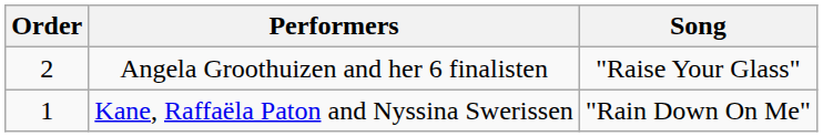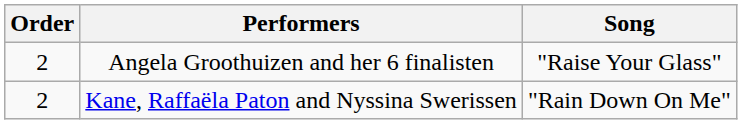 <table class="wikitable" style="text-align: center; width: auto;">
 <tr>
 <th>Order</th>
 <th>Performers</th>
 <th>Song</th>
 </tr>
 <tr>
 <td>2</td>
 <td>Angela Groothuizen and her 6 finalisten</td>
 <td>"Raise Your Glass"</td>
 </tr>
 <tr>
-<td>1</td>
+<td>2</td>
 <td><a href='#'>Kane</a>, <a href='#'>Raffaëla Paton</a> and Nyssina Swerissen</td>
 <td>"Rain Down On Me"</td>
 </tr>
 </table>
